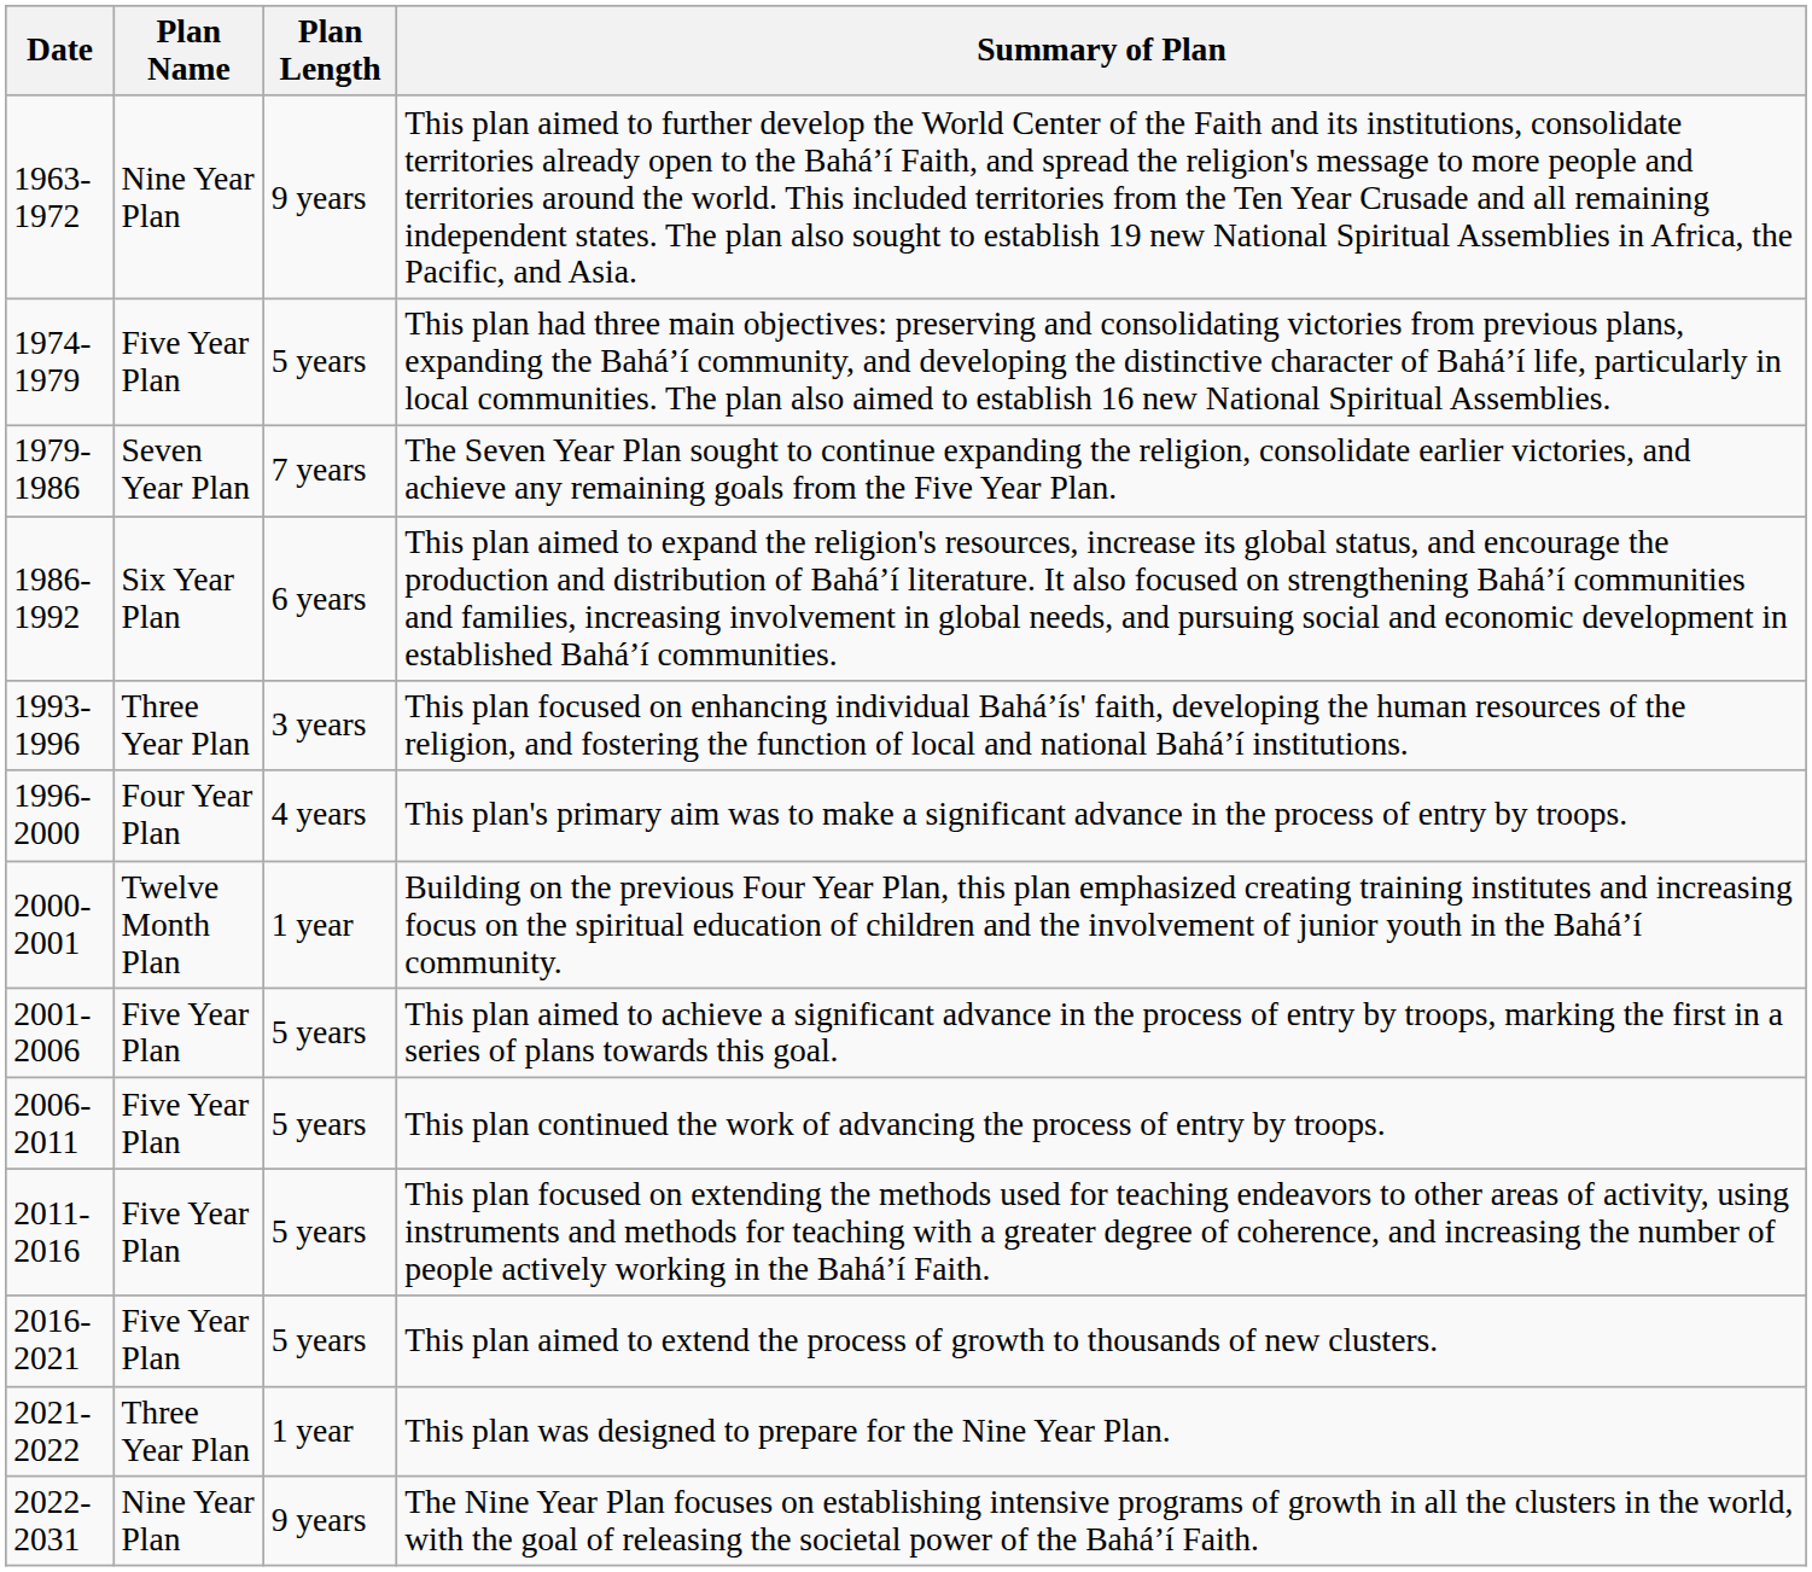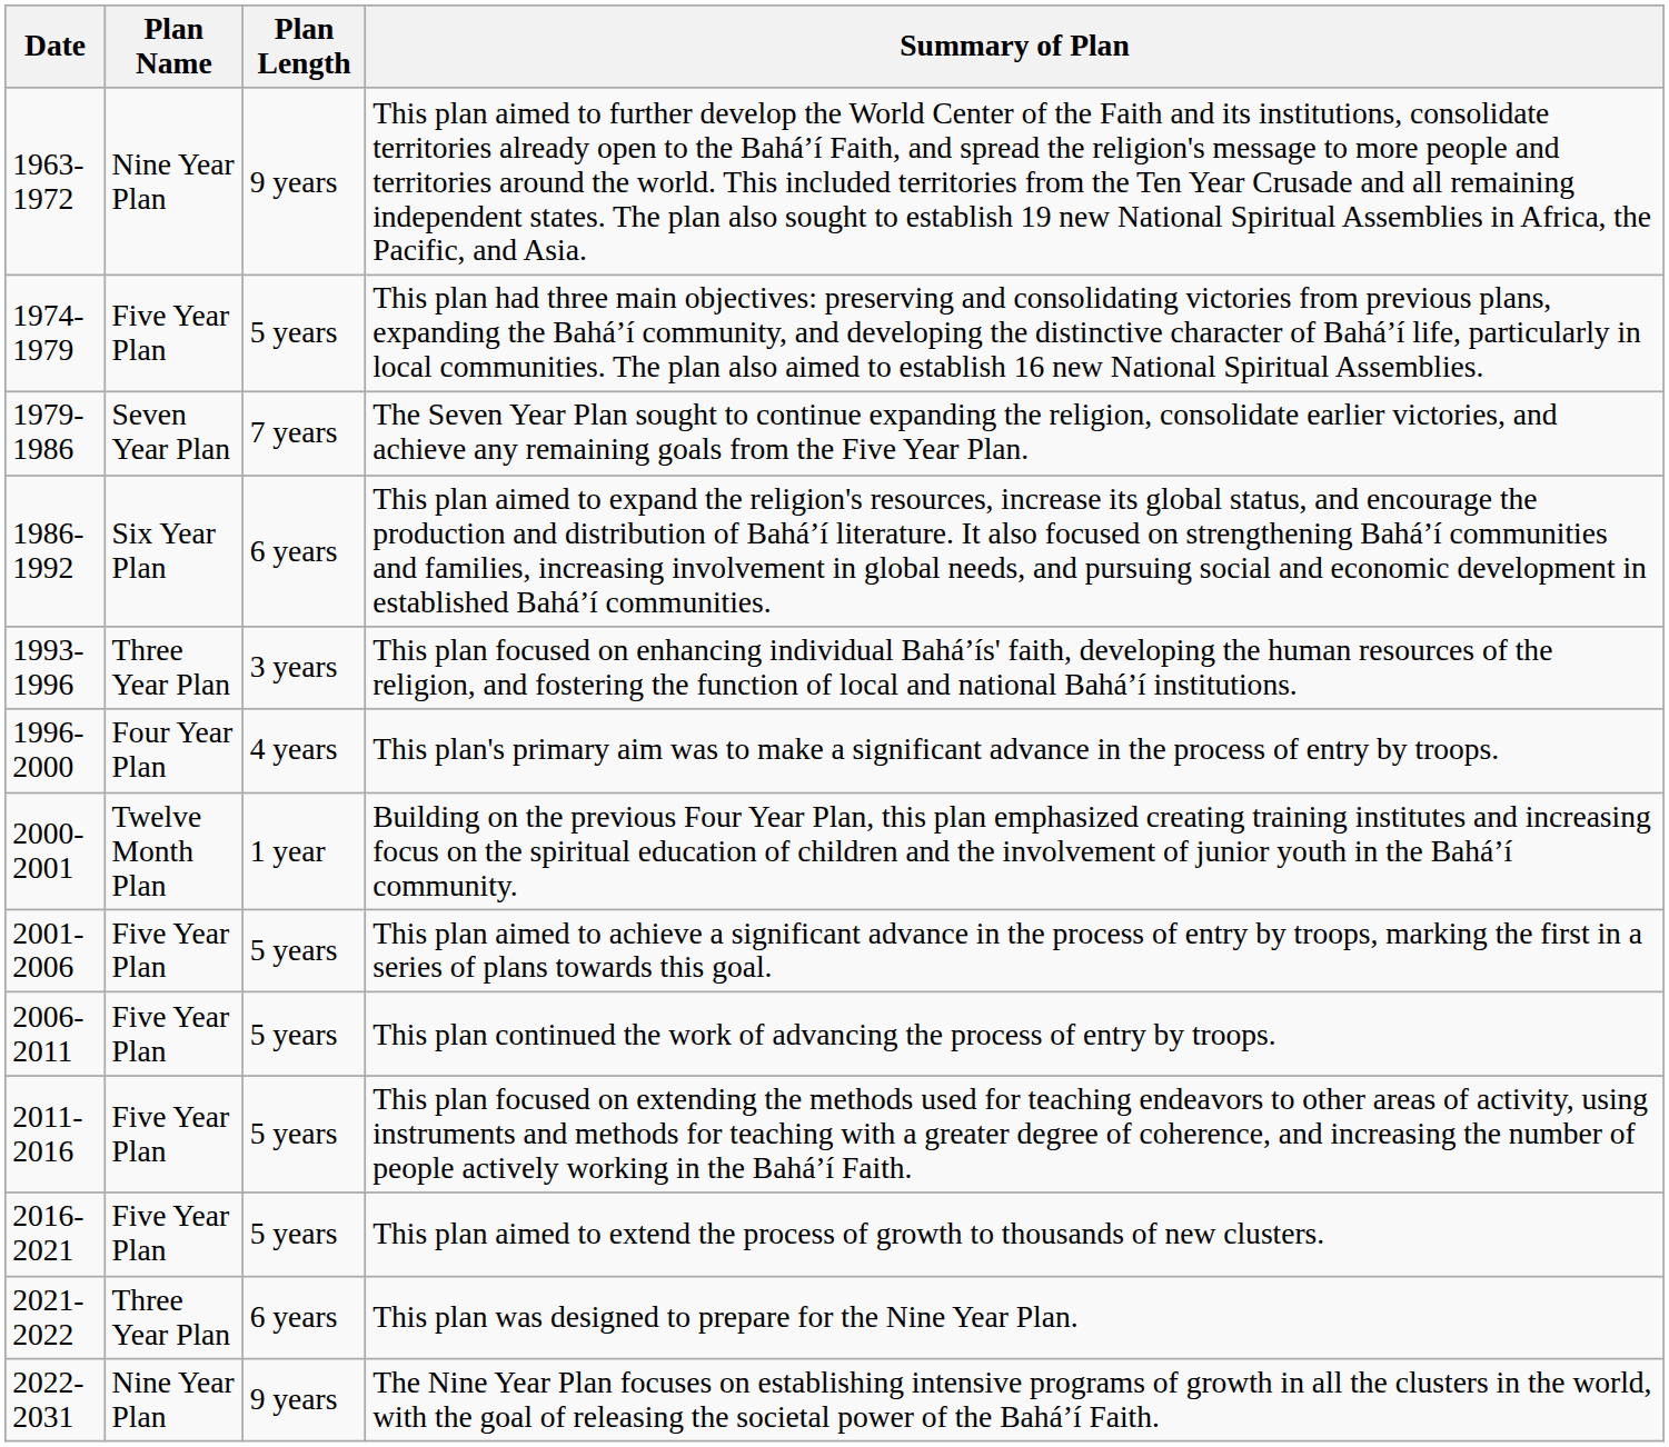 <table class="wikitable">
 <tr>
 <th>Date</th>
 <th>Plan Name</th>
 <th>Plan Length</th>
 <th>Summary of Plan</th>
 </tr>
 <tr>
 <td>1963-1972</td>
 <td>Nine Year Plan</td>
 <td>9 years</td>
 <td>This plan aimed to further develop the World Center of the Faith and its institutions, consolidate territories already open to the Baháʼí Faith, and spread the religion's message to more people and territories around the world. This included territories from the Ten Year Crusade and all remaining independent states. The plan also sought to establish 19 new National Spiritual Assemblies in Africa, the Pacific, and Asia.</td>
 </tr>
 <tr>
 <td>1974-1979</td>
 <td>Five Year Plan</td>
 <td>5 years</td>
 <td>This plan had three main objectives: preserving and consolidating victories from previous plans, expanding the Baháʼí community, and developing the distinctive character of Baháʼí life, particularly in local communities. The plan also aimed to establish 16 new National Spiritual Assemblies.</td>
 </tr>
 <tr>
 <td>1979-1986</td>
 <td>Seven Year Plan</td>
 <td>7 years</td>
 <td>The Seven Year Plan sought to continue expanding the religion, consolidate earlier victories, and achieve any remaining goals from the Five Year Plan.</td>
 </tr>
 <tr>
 <td>1986-1992</td>
 <td>Six Year Plan</td>
 <td>6 years</td>
 <td>This plan aimed to expand the religion's resources, increase its global status, and encourage the production and distribution of Baháʼí literature. It also focused on strengthening Baháʼí communities and families, increasing involvement in global needs, and pursuing social and economic development in established Baháʼí communities.</td>
 </tr>
 <tr>
 <td>1993-1996</td>
 <td>Three Year Plan</td>
 <td>3 years</td>
 <td>This plan focused on enhancing individual Baháʼís' faith, developing the human resources of the religion, and fostering the function of local and national Baháʼí institutions.</td>
 </tr>
 <tr>
 <td>1996-2000</td>
 <td>Four Year Plan</td>
 <td>4 years</td>
 <td>This plan's primary aim was to make a significant advance in the process of entry by troops.</td>
 </tr>
 <tr>
 <td>2000-2001</td>
 <td>Twelve Month Plan</td>
 <td>1 year</td>
 <td>Building on the previous Four Year Plan, this plan emphasized creating training institutes and increasing focus on the spiritual education of children and the involvement of junior youth in the Baháʼí community.</td>
 </tr>
 <tr>
 <td>2001-2006</td>
 <td>Five Year Plan</td>
 <td>5 years</td>
 <td>This plan aimed to achieve a significant advance in the process of entry by troops, marking the first in a series of plans towards this goal.</td>
 </tr>
 <tr>
 <td>2006-2011</td>
 <td>Five Year Plan</td>
 <td>5 years</td>
 <td>This plan continued the work of advancing the process of entry by troops.</td>
 </tr>
 <tr>
 <td>2011-2016</td>
 <td>Five Year Plan</td>
 <td>5 years</td>
 <td>This plan focused on extending the methods used for teaching endeavors to other areas of activity, using instruments and methods for teaching with a greater degree of coherence, and increasing the number of people actively working in the Baháʼí Faith.</td>
 </tr>
 <tr>
 <td>2016-2021</td>
 <td>Five Year Plan</td>
 <td>5 years</td>
 <td>This plan aimed to extend the process of growth to thousands of new clusters.</td>
 </tr>
 <tr>
 <td>2021-2022</td>
 <td>Three Year Plan</td>
-<td>1 year</td>
+<td>6 years</td>
 <td>This plan was designed to prepare for the Nine Year Plan.</td>
 </tr>
 <tr>
 <td>2022-2031</td>
 <td>Nine Year Plan</td>
 <td>9 years</td>
 <td>The Nine Year Plan focuses on establishing intensive programs of growth in all the clusters in the world, with the goal of releasing the societal power of the Baháʼí Faith.</td>
 </tr>
 </table>
